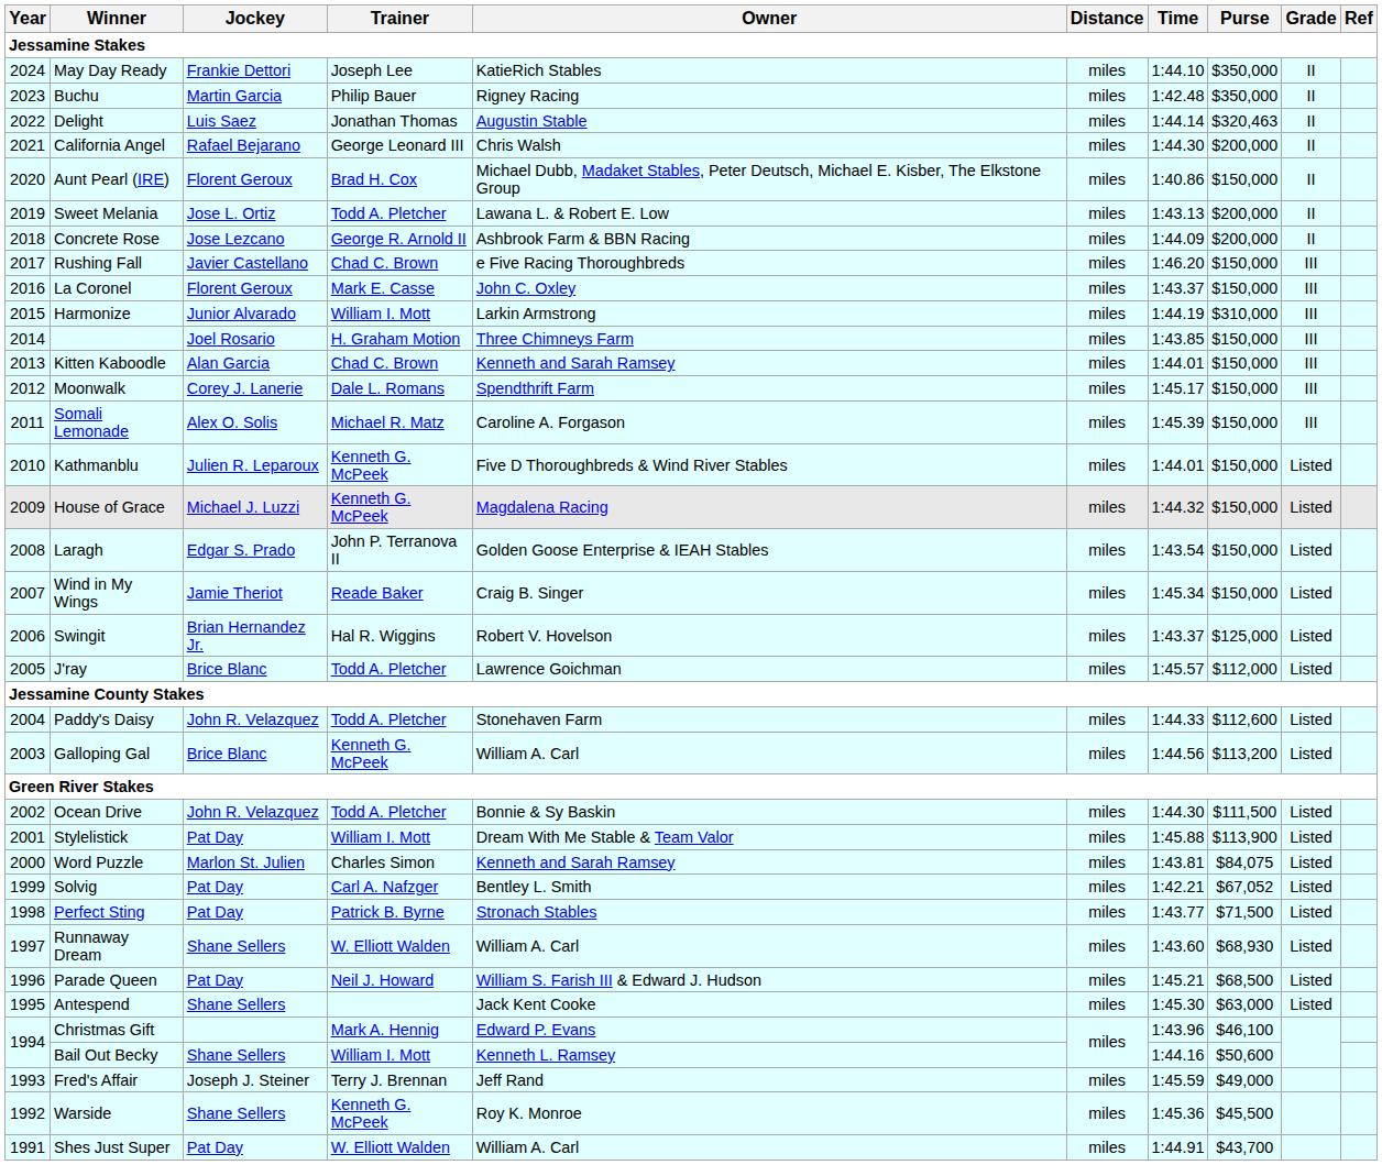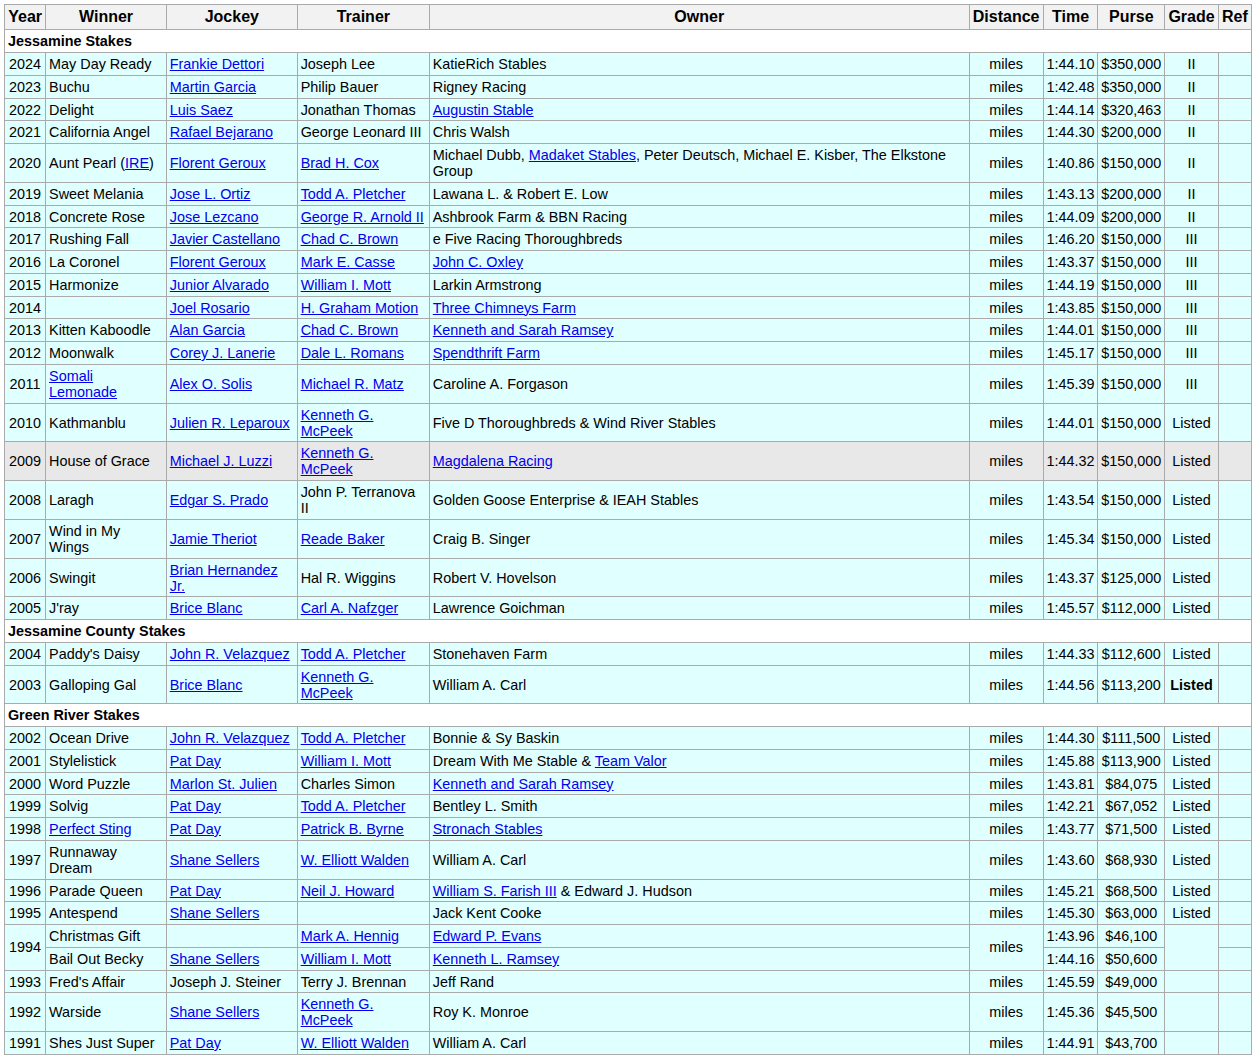 <table class="wikitable sortable">
 <tr>
 <th>Year</th>
 <th>Winner</th>
 <th>Jockey</th>
 <th>Trainer</th>
 <th>Owner</th>
 <th>Distance</th>
 <th>Time</th>
 <th>Purse</th>
 <th>Grade</th>
 <th>Ref</th>
 </tr>
 <tr style="font-size:90%; background-color:white">
 <td align="left" colspan=11><strong>Jessamine Stakes</strong></td>
 </tr>
 <tr style="font-size:90%; background-color:lightcyan">
 <td align=center>2024</td>
 <td>May Day Ready</td>
 <td><a href='#'>Frankie Dettori</a></td>
 <td>Joseph Lee</td>
 <td>KatieRich Stables</td>
 <td align=center> miles</td>
 <td align=center>1:44.10</td>
 <td align=center>$350,000</td>
 <td align=center>II</td>
 <td></td>
 </tr>
 <tr style="font-size:90%; background-color:lightcyan">
 <td align=center>2023</td>
 <td>Buchu</td>
 <td><a href='#'>Martin Garcia</a></td>
 <td>Philip Bauer</td>
 <td>Rigney Racing</td>
 <td align=center> miles</td>
 <td align=center>1:42.48</td>
 <td align=center>$350,000</td>
 <td align=center>II</td>
 <td></td>
 </tr>
 <tr style="font-size:90%; background-color:lightcyan">
 <td align=center>2022</td>
 <td>Delight</td>
 <td><a href='#'>Luis Saez</a></td>
 <td>Jonathan Thomas</td>
 <td><a href='#'>Augustin Stable</a></td>
 <td align=center> miles</td>
 <td align=center>1:44.14</td>
 <td align=center>$320,463</td>
 <td align=center>II</td>
 <td></td>
 </tr>
 <tr style="font-size:90%; background-color:lightcyan">
 <td align=center>2021</td>
 <td>California Angel</td>
 <td><a href='#'>Rafael Bejarano</a></td>
 <td>George Leonard III</td>
 <td>Chris Walsh</td>
 <td align=center> miles</td>
 <td align=center>1:44.30</td>
 <td align=center>$200,000</td>
 <td align=center>II</td>
 <td></td>
 </tr>
 <tr style="font-size:90%; background-color:lightcyan">
 <td align=center>2020</td>
 <td>Aunt Pearl (<a href='#'>IRE</a>)</td>
 <td><a href='#'>Florent Geroux</a></td>
 <td><a href='#'>Brad H. Cox</a></td>
 <td>Michael Dubb, <a href='#'>Madaket Stables</a>, Peter Deutsch, Michael E. Kisber, The Elkstone Group</td>
 <td align=center> miles</td>
 <td align=center>1:40.86</td>
 <td align=center>$150,000</td>
 <td align=center>II</td>
 <td></td>
 </tr>
 <tr style="font-size:90%; background-color:lightcyan">
 <td align=center>2019</td>
 <td>Sweet Melania</td>
 <td><a href='#'>Jose L. Ortiz</a></td>
 <td><a href='#'>Todd A. Pletcher</a></td>
 <td>Lawana L. & Robert E. Low</td>
 <td align=center> miles</td>
 <td align=center>1:43.13</td>
 <td align=center>$200,000</td>
 <td align=center>II</td>
 <td></td>
 </tr>
 <tr style="font-size:90%; background-color:lightcyan">
 <td align=center>2018</td>
 <td>Concrete Rose</td>
 <td><a href='#'>Jose Lezcano</a></td>
 <td><a href='#'>George R. Arnold II</a></td>
 <td>Ashbrook Farm & BBN Racing</td>
 <td align=center> miles</td>
 <td align=center>1:44.09</td>
 <td align=center>$200,000</td>
 <td align=center>II</td>
 <td></td>
 </tr>
 <tr style="font-size:90%; background-color:lightcyan">
 <td align=center>2017</td>
 <td>Rushing Fall</td>
 <td><a href='#'>Javier Castellano</a></td>
 <td><a href='#'>Chad C. Brown</a></td>
 <td>e Five Racing Thoroughbreds</td>
 <td align=center> miles</td>
 <td align=center>1:46.20</td>
 <td align=center>$150,000</td>
 <td align=center>III</td>
 <td></td>
 </tr>
 <tr style="font-size:90%; background-color:lightcyan">
 <td align=center>2016</td>
 <td>La Coronel</td>
 <td><a href='#'>Florent Geroux</a></td>
 <td><a href='#'>Mark E. Casse</a></td>
 <td><a href='#'>John C. Oxley</a></td>
 <td align=center> miles</td>
 <td align=center>1:43.37</td>
 <td align=center>$150,000</td>
 <td align=center>III</td>
 <td></td>
 </tr>
 <tr style="font-size:90%; background-color:lightcyan">
 <td align=center>2015</td>
 <td>Harmonize</td>
 <td><a href='#'>Junior Alvarado</a></td>
 <td><a href='#'>William I. Mott</a></td>
 <td>Larkin Armstrong</td>
 <td align=center> miles</td>
 <td align=center>1:44.19</td>
-<td align=center>$310,000</td>
+<td align=center>$150,000</td>
 <td align=center>III</td>
 <td></td>
 </tr>
 <tr style="font-size:90%; background-color:lightcyan">
 <td align=center>2014</td>
 <td></td>
 <td><a href='#'>Joel Rosario</a></td>
 <td><a href='#'>H. Graham Motion</a></td>
 <td><a href='#'>Three Chimneys Farm</a></td>
 <td align=center> miles</td>
 <td align=center>1:43.85</td>
 <td align=center>$150,000</td>
 <td align=center>III</td>
 <td></td>
 </tr>
 <tr style="font-size:90%; background-color:lightcyan">
 <td align=center>2013</td>
 <td>Kitten Kaboodle</td>
 <td><a href='#'>Alan Garcia</a></td>
 <td><a href='#'>Chad C. Brown</a></td>
 <td><a href='#'>Kenneth and Sarah Ramsey</a></td>
 <td align=center> miles</td>
 <td align=center>1:44.01</td>
 <td align=center>$150,000</td>
 <td align=center>III</td>
 <td></td>
 </tr>
 <tr style="font-size:90%; background-color:lightcyan">
 <td align=center>2012</td>
 <td>Moonwalk</td>
 <td><a href='#'>Corey J. Lanerie</a></td>
 <td><a href='#'>Dale L. Romans</a></td>
 <td><a href='#'>Spendthrift Farm</a></td>
 <td align=center> miles</td>
 <td align=center>1:45.17</td>
 <td align=center>$150,000</td>
 <td align=center>III</td>
 <td></td>
 </tr>
 <tr style="font-size:90%; background-color:lightcyan">
 <td align=center>2011</td>
 <td><a href='#'>Somali Lemonade</a></td>
 <td><a href='#'>Alex O. Solis</a></td>
 <td><a href='#'>Michael R. Matz</a></td>
 <td>Caroline A. Forgason</td>
 <td align=center> miles</td>
 <td align=center>1:45.39</td>
 <td align=center>$150,000</td>
 <td align=center>III</td>
 <td></td>
 </tr>
 <tr style="font-size:90%; background-color:lightcyan">
 <td align=center>2010</td>
 <td>Kathmanblu</td>
 <td><a href='#'>Julien R. Leparoux</a></td>
 <td><a href='#'>Kenneth G. McPeek</a></td>
 <td>Five D Thoroughbreds & Wind River Stables</td>
 <td align=center> miles</td>
 <td align=center>1:44.01</td>
 <td align=center>$150,000</td>
 <td align=center>Listed</td>
 <td></td>
 </tr>
 <tr style="font-size:90%; background-color:#E8E8E8">
 <td align=center>2009</td>
 <td>House of Grace</td>
 <td><a href='#'>Michael J. Luzzi</a></td>
 <td><a href='#'>Kenneth G. McPeek</a></td>
 <td><a href='#'>Magdalena Racing</a></td>
 <td align=center> miles</td>
 <td align=center>1:44.32</td>
 <td align=center>$150,000</td>
 <td align=center>Listed</td>
 <td></td>
 </tr>
 <tr style="font-size:90%; background-color:lightcyan">
 <td align=center>2008</td>
 <td>Laragh</td>
 <td><a href='#'>Edgar S. Prado</a></td>
 <td>John P. Terranova II</td>
 <td>Golden Goose Enterprise & IEAH Stables</td>
 <td align=center> miles</td>
 <td align=center>1:43.54</td>
 <td align=center>$150,000</td>
 <td align=center>Listed</td>
 <td></td>
 </tr>
 <tr style="font-size:90%; background-color:lightcyan">
 <td align=center>2007</td>
 <td>Wind in My Wings</td>
 <td><a href='#'>Jamie Theriot</a></td>
 <td><a href='#'>Reade Baker</a></td>
 <td>Craig B. Singer</td>
 <td align=center> miles</td>
 <td align=center>1:45.34</td>
 <td align=center>$150,000</td>
 <td align=center>Listed</td>
 <td></td>
 </tr>
 <tr style="font-size:90%; background-color:lightcyan">
 <td align=center>2006</td>
 <td>Swingit</td>
 <td><a href='#'>Brian Hernandez Jr.</a></td>
 <td>Hal R. Wiggins</td>
 <td>Robert V. Hovelson</td>
 <td align=center> miles</td>
 <td align=center>1:43.37</td>
 <td align=center>$125,000</td>
 <td align=center>Listed</td>
 <td></td>
 </tr>
 <tr style="font-size:90%; background-color:lightcyan">
 <td align=center>2005</td>
 <td>J'ray</td>
 <td><a href='#'>Brice Blanc</a></td>
-<td><a href='#'>Todd A. Pletcher</a></td>
+<td><a href='#'>Carl A. Nafzger</a></td>
 <td>Lawrence Goichman</td>
 <td align=center> miles</td>
 <td align=center>1:45.57</td>
 <td align=center>$112,000</td>
 <td align=center>Listed</td>
 <td></td>
 </tr>
 <tr style="font-size:90%; background-color:white">
 <td align="left" colspan=11><strong>Jessamine County Stakes</strong></td>
 </tr>
 <tr style="font-size:90%; background-color:lightcyan">
 <td align=center>2004</td>
 <td>Paddy's Daisy</td>
 <td><a href='#'>John R. Velazquez</a></td>
 <td><a href='#'>Todd A. Pletcher</a></td>
 <td>Stonehaven Farm</td>
 <td align=center> miles</td>
 <td align=center>1:44.33</td>
 <td align=center>$112,600</td>
 <td align=center>Listed</td>
 <td></td>
 </tr>
 <tr style="font-size:90%; background-color:lightcyan">
 <td align=center>2003</td>
 <td>Galloping Gal</td>
 <td><a href='#'>Brice Blanc</a></td>
 <td><a href='#'>Kenneth G. McPeek</a></td>
 <td>William A. Carl</td>
 <td align=center> miles</td>
 <td align=center>1:44.56</td>
 <td align=center>$113,200</td>
-<td align=center>Listed</td>
+<td align=center><strong>Listed</strong></td>
 <td></td>
 </tr>
 <tr style="font-size:90%; background-color:white">
 <td align="left" colspan=11><strong>Green River Stakes</strong></td>
 </tr>
 <tr style="font-size:90%; background-color:lightcyan">
 <td align=center>2002</td>
 <td>Ocean Drive</td>
 <td><a href='#'>John R. Velazquez</a></td>
 <td><a href='#'>Todd A. Pletcher</a></td>
 <td>Bonnie & Sy Baskin</td>
 <td align=center> miles</td>
 <td align=center>1:44.30</td>
 <td align=center>$111,500</td>
 <td align=center>Listed</td>
 <td></td>
 </tr>
 <tr style="font-size:90%; background-color:lightcyan">
 <td align=center>2001</td>
 <td>Stylelistick</td>
 <td><a href='#'>Pat Day</a></td>
 <td><a href='#'>William I. Mott</a></td>
 <td>Dream With Me Stable & <a href='#'>Team Valor</a></td>
 <td align=center> miles</td>
 <td align=center>1:45.88</td>
 <td align=center>$113,900</td>
 <td align=center>Listed</td>
 <td></td>
 </tr>
 <tr style="font-size:90%; background-color:lightcyan">
 <td align=center>2000</td>
 <td>Word Puzzle</td>
 <td><a href='#'>Marlon St. Julien</a></td>
 <td>Charles Simon</td>
 <td><a href='#'>Kenneth and Sarah Ramsey</a></td>
 <td align=center> miles</td>
 <td align=center>1:43.81</td>
 <td align=center>$84,075</td>
 <td align=center>Listed</td>
 <td></td>
 </tr>
 <tr style="font-size:90%; background-color:lightcyan">
 <td align=center>1999</td>
 <td>Solvig</td>
 <td><a href='#'>Pat Day</a></td>
-<td><a href='#'>Carl A. Nafzger</a></td>
+<td><a href='#'>Todd A. Pletcher</a></td>
 <td>Bentley L. Smith</td>
 <td align=center> miles</td>
 <td align=center>1:42.21</td>
 <td align=center>$67,052</td>
 <td align=center>Listed</td>
 <td></td>
 </tr>
 <tr style="font-size:90%; background-color:lightcyan">
 <td align=center>1998</td>
 <td><a href='#'>Perfect Sting</a></td>
 <td><a href='#'>Pat Day</a></td>
 <td><a href='#'>Patrick B. Byrne</a></td>
 <td><a href='#'>Stronach Stables</a></td>
 <td align=center> miles</td>
 <td align=center>1:43.77</td>
 <td align=center>$71,500</td>
 <td align=center>Listed</td>
 <td></td>
 </tr>
 <tr style="font-size:90%; background-color:lightcyan">
 <td align=center>1997</td>
 <td>Runnaway Dream</td>
 <td><a href='#'>Shane Sellers</a></td>
 <td><a href='#'>W. Elliott Walden</a></td>
 <td>William A. Carl</td>
 <td align=center> miles</td>
 <td align=center>1:43.60</td>
 <td align=center>$68,930</td>
 <td align=center>Listed</td>
 <td></td>
 </tr>
 <tr style="font-size:90%; background-color:lightcyan">
 <td align=center>1996</td>
 <td>Parade Queen</td>
 <td><a href='#'>Pat Day</a></td>
 <td><a href='#'>Neil J. Howard</a></td>
 <td><a href='#'>William S. Farish III</a> & Edward J. Hudson</td>
 <td align=center> miles</td>
 <td align=center>1:45.21</td>
 <td align=center>$68,500</td>
 <td align=center>Listed</td>
 <td></td>
 </tr>
 <tr style="font-size:90%; background-color:lightcyan">
 <td align=center>1995</td>
 <td>Antespend</td>
 <td><a href='#'>Shane Sellers</a></td>
 <td></td>
 <td>Jack Kent Cooke</td>
 <td align=center> miles</td>
 <td align=center>1:45.30</td>
 <td align=center>$63,000</td>
 <td align=center>Listed</td>
 <td></td>
 </tr>
 <tr style="font-size:90%; background-color:lightcyan">
 <td align=center rowspan=2>1994</td>
 <td>Christmas Gift</td>
 <td></td>
 <td><a href='#'>Mark A. Hennig</a></td>
 <td><a href='#'>Edward P. Evans</a></td>
 <td align=center rowspan=2> miles</td>
 <td align=center>1:43.96</td>
 <td align=center>$46,100</td>
 <td align=center rowspan=2></td>
 <td></td>
 </tr>
 <tr style="font-size:90%; background-color:lightcyan">
 <td>Bail Out Becky</td>
 <td><a href='#'>Shane Sellers</a></td>
 <td><a href='#'>William I. Mott</a></td>
 <td><a href='#'>Kenneth L. Ramsey</a></td>
 <td align=center>1:44.16</td>
 <td align=center>$50,600</td>
 <td></td>
 </tr>
 <tr style="font-size:90%; background-color:lightcyan">
 <td align=center>1993</td>
 <td>Fred's Affair</td>
 <td>Joseph J. Steiner</td>
 <td>Terry J. Brennan</td>
 <td>Jeff Rand</td>
 <td align=center> miles</td>
 <td align=center>1:45.59</td>
 <td align=center>$49,000</td>
 <td align=center></td>
 <td></td>
 </tr>
 <tr style="font-size:90%; background-color:lightcyan">
 <td align=center>1992</td>
 <td>Warside</td>
 <td><a href='#'>Shane Sellers</a></td>
 <td><a href='#'>Kenneth G. McPeek</a></td>
 <td>Roy K. Monroe</td>
 <td align=center> miles</td>
 <td align=center>1:45.36</td>
 <td align=center>$45,500</td>
 <td align=center></td>
 <td></td>
 </tr>
 <tr style="font-size:90%; background-color:lightcyan">
 <td align=center>1991</td>
 <td>Shes Just Super</td>
 <td><a href='#'>Pat Day</a></td>
 <td><a href='#'>W. Elliott Walden</a></td>
 <td>William A. Carl</td>
 <td align=center> miles</td>
 <td align=center>1:44.91</td>
 <td align=center>$43,700</td>
 <td align=center></td>
 <td></td>
 </tr>
 </table>
